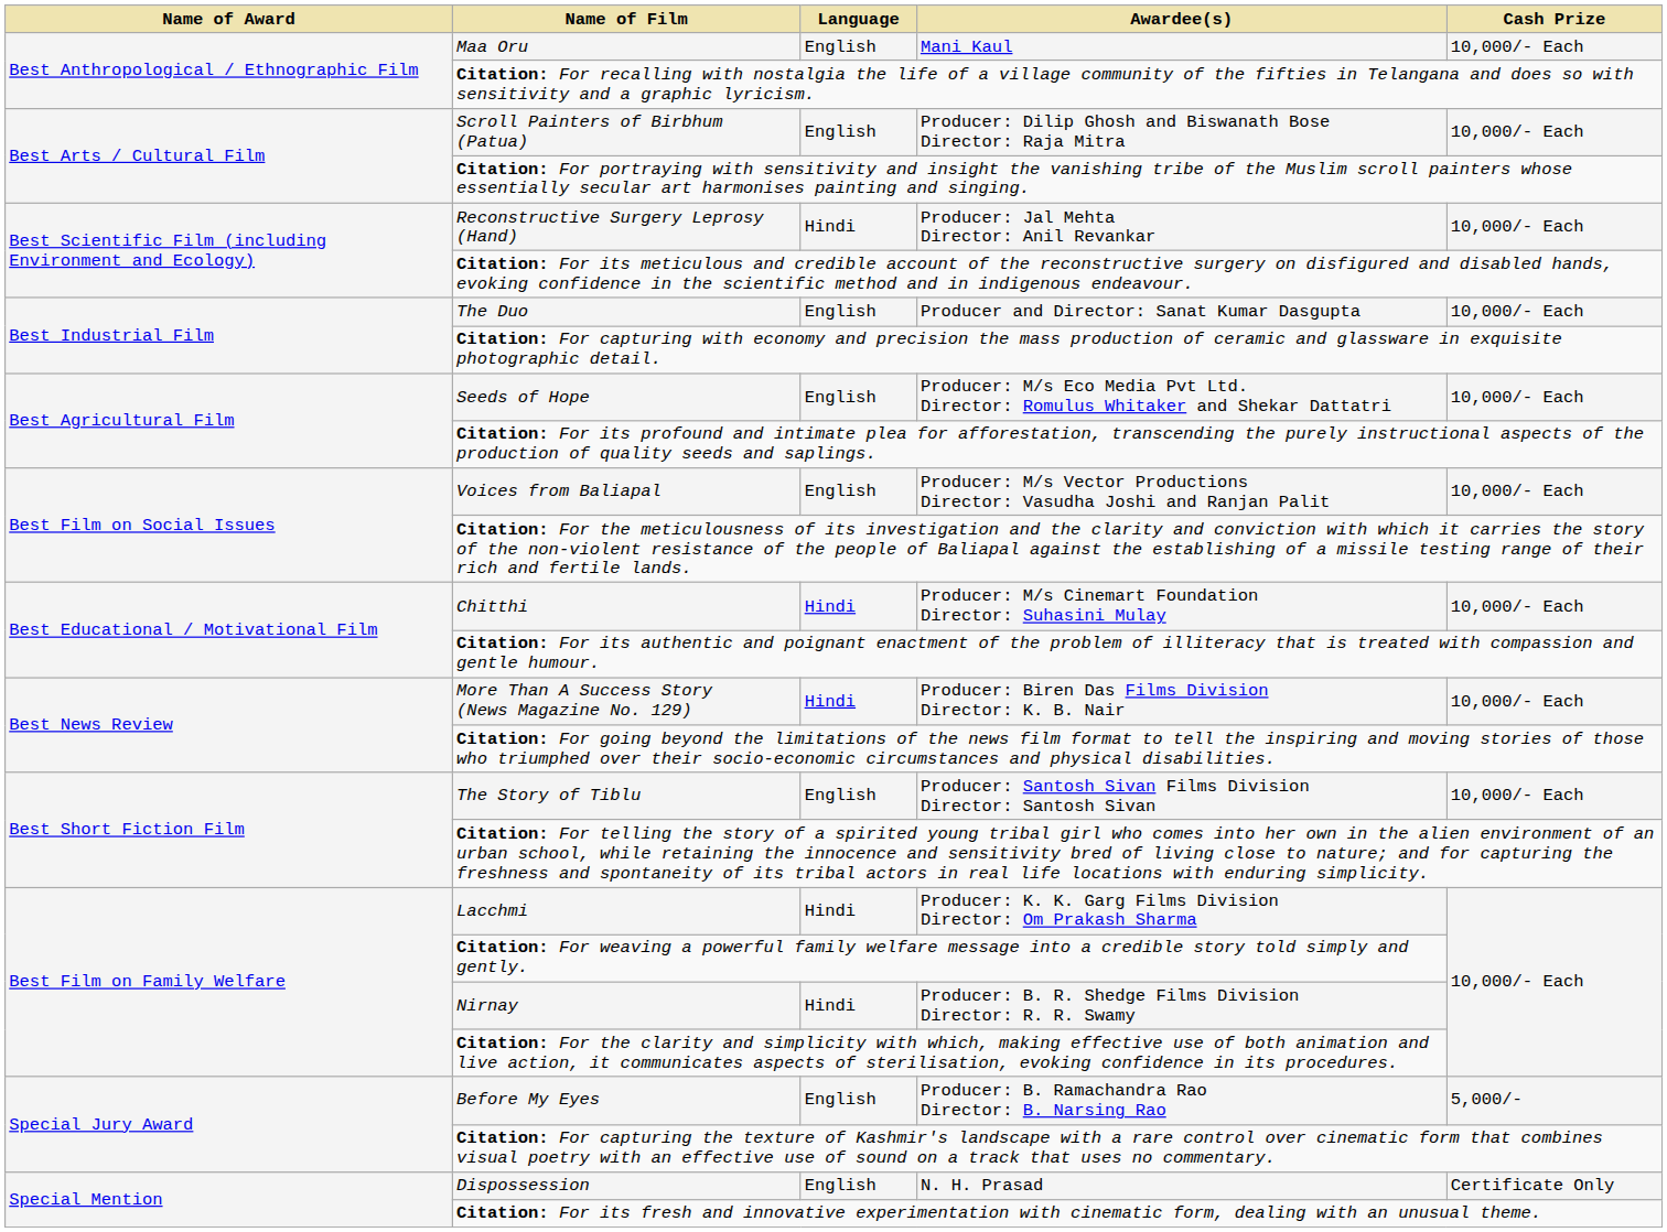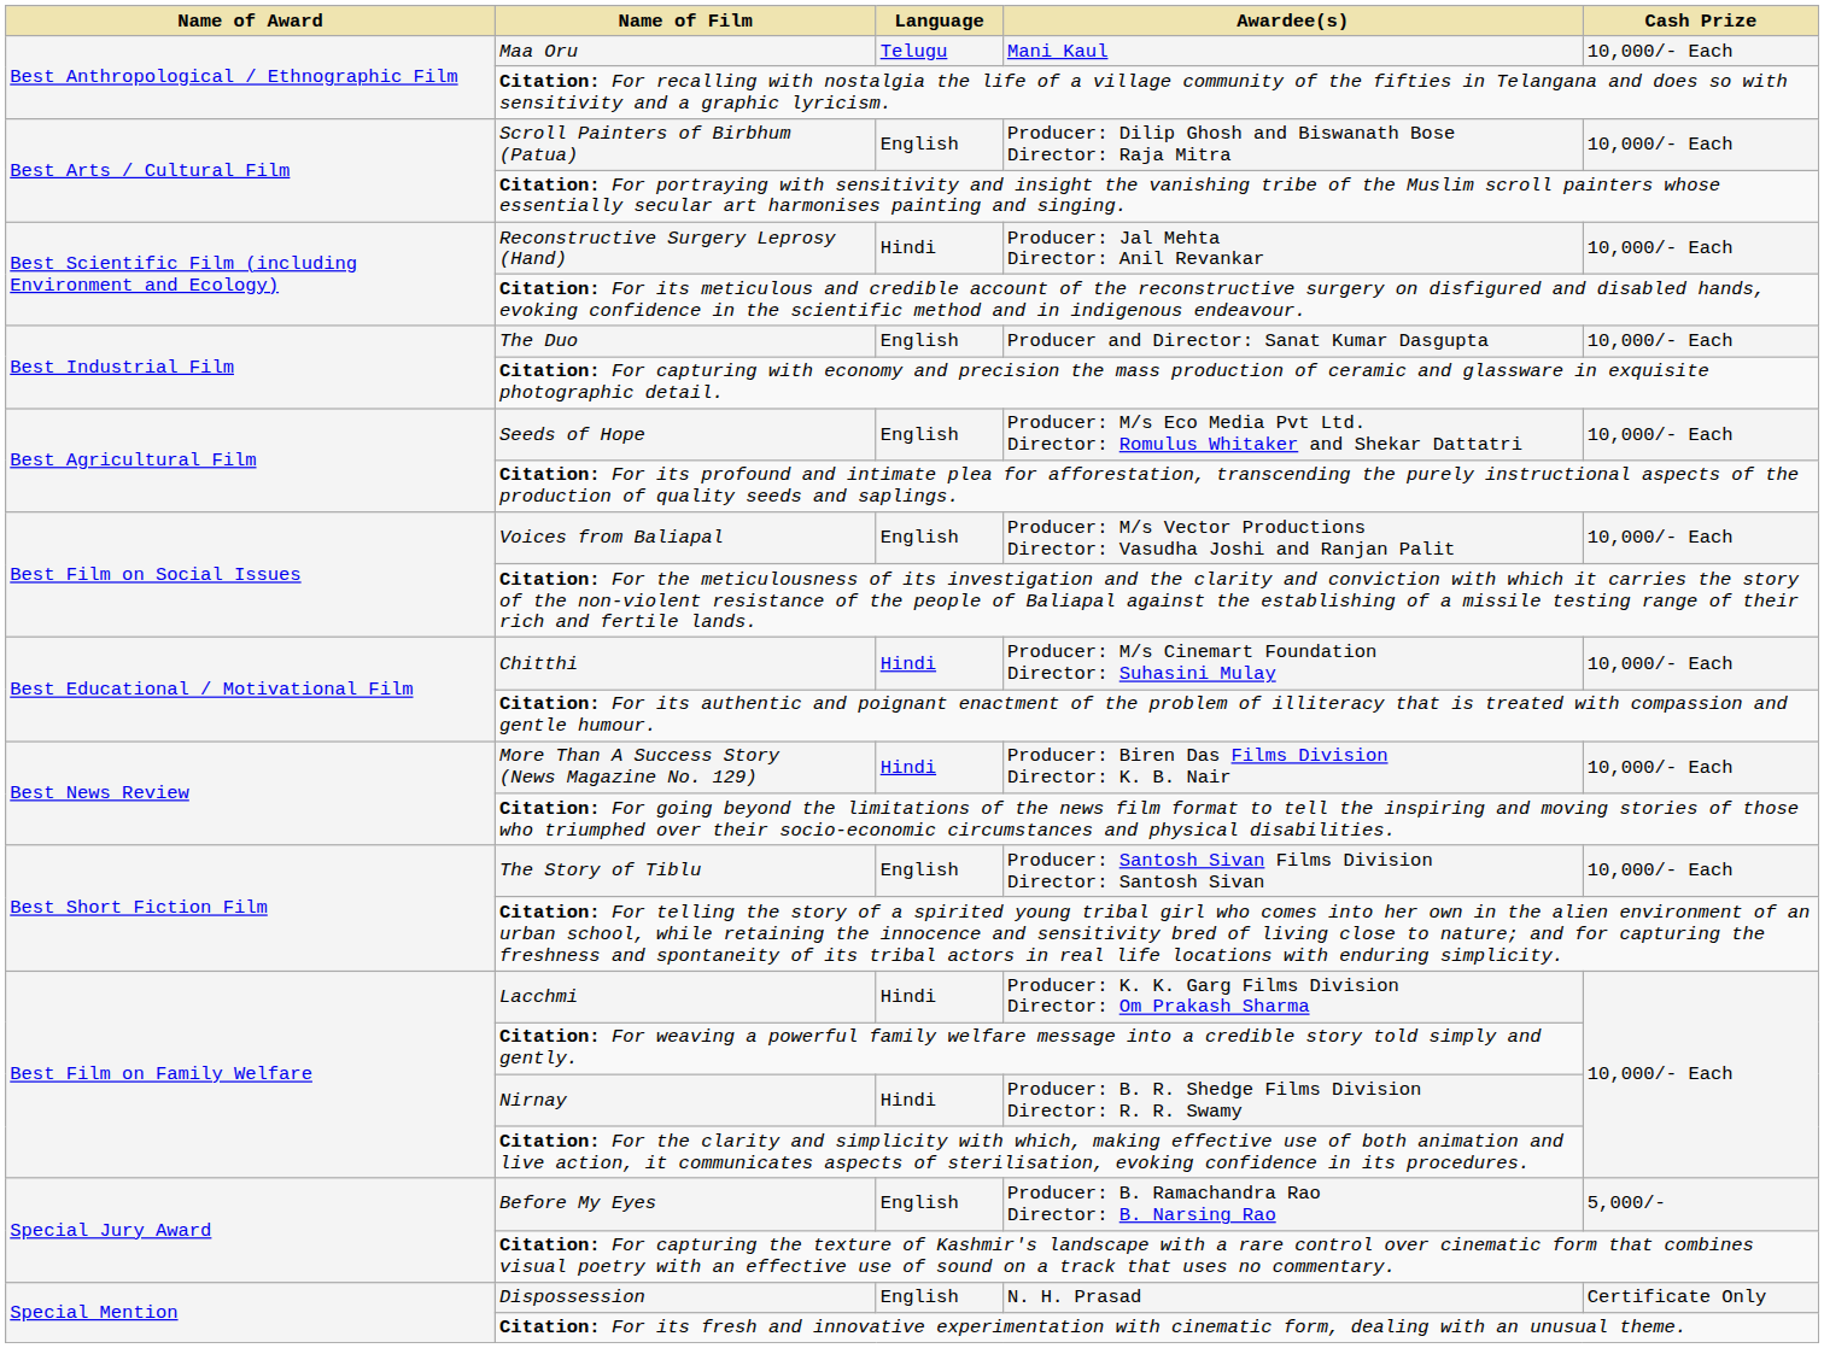 <table class="wikitable" style="width:100%">
 <tr>
 <th style="background-color:#EFE4B0;width:27%;">Name of Award</th>
 <th style="background-color:#EFE4B0;width:21%;">Name of Film</th>
 <th style="background-color:#EFE4B0;width:7%;">Language</th>
 <th style="background-color:#EFE4B0;width:32%;">Awardee(s)</th>
 <th style="background-color:#EFE4B0;width:13%;">Cash Prize</th>
 </tr>
 <tr style="background-color:#F4F4F4">
 <td rowspan="2"><a href='#'>Best Anthropological / Ethnographic Film</a></td>
 <td><em>Maa Oru</em></td>
-<td>English</td>
+<td><a href='#'>Telugu</a></td>
 <td><a href='#'>Mani Kaul</a></td>
 <td> 10,000/- Each</td>
 </tr>
 <tr style="background-color:#F9F9F9">
 <td colspan="4"><strong>Citation:</strong> <em>For recalling with nostalgia the life of a village community of the fifties in Telangana and does so with sensitivity and a graphic lyricism.</em></td>
 </tr>
 <tr style="background-color:#F4F4F4">
 <td rowspan="2"><a href='#'>Best Arts / Cultural Film</a></td>
 <td><em>Scroll Painters of Birbhum (Patua)</em></td>
 <td>English</td>
 <td>Producer: Dilip Ghosh and Biswanath Bose<br>Director: Raja Mitra</td>
 <td> 10,000/- Each</td>
 </tr>
 <tr style="background-color:#F9F9F9">
 <td colspan="4"><strong>Citation:</strong> <em>For portraying with sensitivity and insight the vanishing tribe of the Muslim scroll painters whose essentially secular art harmonises painting and singing.</em></td>
 </tr>
 <tr style="background-color:#F4F4F4">
 <td rowspan="2"><a href='#'>Best Scientific Film (including Environment and Ecology)</a></td>
 <td><em>Reconstructive Surgery Leprosy (Hand)</em></td>
 <td>Hindi</td>
 <td>Producer: Jal Mehta<br>Director: Anil Revankar</td>
 <td> 10,000/- Each</td>
 </tr>
 <tr style="background-color:#F9F9F9">
 <td colspan="4"><strong>Citation:</strong> <em>For its meticulous and credible account of the reconstructive surgery on disfigured and disabled hands, evoking confidence in the scientific method and in indigenous endeavour.</em></td>
 </tr>
 <tr style="background-color:#F4F4F4">
 <td rowspan="2"><a href='#'>Best Industrial Film</a></td>
 <td><em>The Duo</em></td>
 <td>English</td>
 <td>Producer and Director: Sanat Kumar Dasgupta</td>
 <td> 10,000/- Each</td>
 </tr>
 <tr style="background-color:#F9F9F9">
 <td colspan="4"><strong>Citation:</strong> <em>For capturing with economy and precision the mass production of ceramic and glassware in exquisite photographic detail.</em></td>
 </tr>
 <tr style="background-color:#F4F4F4">
 <td rowspan="2"><a href='#'>Best Agricultural Film</a></td>
 <td><em>Seeds of Hope</em></td>
 <td>English</td>
 <td>Producer: M/s Eco Media Pvt Ltd.<br>Director: <a href='#'>Romulus Whitaker</a> and Shekar Dattatri</td>
 <td> 10,000/- Each</td>
 </tr>
 <tr style="background-color:#F9F9F9">
 <td colspan="4"><strong>Citation:</strong> <em>For its profound and intimate plea for afforestation, transcending the purely instructional aspects of the production of quality seeds and saplings.</em></td>
 </tr>
 <tr style="background-color:#F4F4F4">
 <td rowspan="2"><a href='#'>Best Film on Social Issues</a></td>
 <td><em>Voices from Baliapal</em></td>
 <td>English</td>
 <td>Producer: M/s Vector Productions<br>Director: Vasudha Joshi and Ranjan Palit</td>
 <td> 10,000/- Each</td>
 </tr>
 <tr style="background-color:#F9F9F9">
 <td colspan="4"><strong>Citation:</strong> <em>For the meticulousness of its investigation and the clarity and conviction with which it carries the story of the non-violent resistance of the people of Baliapal against the establishing of a missile testing range of their rich and fertile lands.</em></td>
 </tr>
 <tr style="background-color:#F4F4F4">
 <td rowspan="2"><a href='#'>Best Educational / Motivational Film</a></td>
 <td><em>Chitthi</em></td>
 <td><a href='#'>Hindi</a></td>
 <td>Producer: M/s Cinemart Foundation<br>Director: <a href='#'>Suhasini Mulay</a></td>
 <td> 10,000/- Each</td>
 </tr>
 <tr style="background-color:#F9F9F9">
 <td colspan="4"><strong>Citation:</strong> <em>For its authentic and poignant enactment of the problem of illiteracy that is treated with compassion and gentle humour.</em></td>
 </tr>
 <tr style="background-color:#F4F4F4">
 <td rowspan="2"><a href='#'>Best News Review</a></td>
 <td><em>More Than A Success Story<br>(News Magazine No. 129)</em></td>
 <td><a href='#'>Hindi</a></td>
 <td>Producer: Biren Das  <a href='#'>Films Division</a><br>Director: K. B. Nair</td>
 <td> 10,000/- Each</td>
 </tr>
 <tr style="background-color:#F9F9F9">
 <td colspan="4"><strong>Citation:</strong> <em>For going beyond the limitations of the news film format to tell the inspiring and moving stories of those who triumphed over their socio-economic circumstances and physical disabilities.</em></td>
 </tr>
 <tr style="background-color:#F4F4F4">
 <td rowspan="2"><a href='#'>Best Short Fiction Film</a></td>
 <td><em>The Story of Tiblu</em></td>
 <td>English</td>
 <td>Producer: <a href='#'>Santosh Sivan</a>  Films Division<br>Director: Santosh Sivan</td>
 <td> 10,000/- Each</td>
 </tr>
 <tr style="background-color:#F9F9F9">
 <td colspan="4"><strong>Citation:</strong> <em>For telling the story of a spirited young tribal girl who comes into her own in the alien environment of an urban school, while retaining the innocence and sensitivity bred of living close to nature; and for capturing the freshness and spontaneity of its tribal actors in real life locations with enduring simplicity.</em></td>
 </tr>
 <tr style="background-color:#F4F4F4">
 <td rowspan="4"><a href='#'>Best Film on Family Welfare</a></td>
 <td><em>Lacchmi</em></td>
 <td>Hindi</td>
 <td>Producer: K. K. Garg  Films Division<br>Director: <a href='#'>Om Prakash Sharma</a></td>
 <td rowspan="4"> 10,000/- Each</td>
 </tr>
 <tr style="background-color:#F9F9F9">
 <td colspan="3"><strong>Citation:</strong> <em>For weaving a powerful family welfare message into a credible story told simply and gently.</em></td>
 </tr>
 <tr style="background-color:#F4F4F4">
 <td><em>Nirnay</em></td>
 <td>Hindi</td>
 <td>Producer: B. R. Shedge  Films Division<br>Director: R. R. Swamy</td>
 </tr>
 <tr style="background-color:#F9F9F9">
 <td colspan="3"><strong>Citation:</strong> <em>For the clarity and simplicity with which, making effective use of both animation and live action, it communicates aspects of sterilisation, evoking confidence in its procedures.</em></td>
 </tr>
 <tr style="background-color:#F4F4F4">
 <td rowspan="2"><a href='#'>Special Jury Award</a></td>
 <td><em>Before My Eyes</em></td>
 <td>English</td>
 <td>Producer: B. Ramachandra Rao<br>Director: <a href='#'>B. Narsing Rao</a></td>
 <td> 5,000/-</td>
 </tr>
 <tr style="background-color:#F9F9F9">
 <td colspan="4"><strong>Citation:</strong> <em>For capturing the texture of Kashmir's landscape with a rare control over cinematic form that combines visual poetry with an effective use of sound on a track that uses no commentary.</em></td>
 </tr>
 <tr style="background-color:#F4F4F4">
 <td rowspan="2"><a href='#'>Special Mention</a></td>
 <td><em>Dispossession</em></td>
 <td>English</td>
 <td>N. H. Prasad</td>
 <td>Certificate Only</td>
 </tr>
 <tr style="background-color:#F9F9F9">
 <td colspan="4"><strong>Citation:</strong> <em>For its fresh and innovative experimentation with cinematic form, dealing with an unusual theme.</em></td>
 </tr>
 </table>
